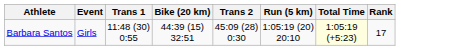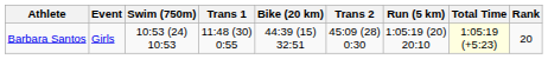 <table class="wikitable" style="font-size:90%;">
 <tr>
 <th>Athlete</th>
 <th>Event</th>
+<th>Swim (750m)</th>
 <th>Trans 1</th>
 <th>Bike (20 km)</th>
 <th>Trans 2</th>
 <th>Run (5 km)</th>
 <th>Total Time</th>
 <th>Rank</th>
 </tr>
 <tr align=center>
 <td align=left><a href='#'>Barbara Santos</a></td>
 <td align=left><a href='#'>Girls</a></td>
+<td>10:53 (24)<br>10:53</td>
 <td>11:48 (30)<br>0:55</td>
 <td>44:39 (15)<br>32:51</td>
 <td>45:09 (28)<br>0:30</td>
 <td>1:05:19 (20)<br>20:10</td>
 <td style="background: lightyellow;">1:05:19<br>(+5:23)</td>
-<td>17</td>
+<td>20</td>
 </tr>
 </table>
